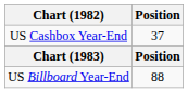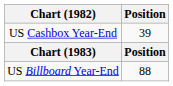 <table class="wikitable sortable" style="text-align:center;">
 <tr>
 <th>Chart (1982)</th>
 <th>Position</th>
 </tr>
 <tr>
 <td>US <a href='#'>Cashbox Year-End</a></td>
-<td>37</td>
+<td>39</td>
 </tr>
 <tr>
 <th>Chart (1983)</th>
 <th>Position</th>
 </tr>
 <tr>
 <td>US <a href='#'><em>Billboard</em> Year-End</a></td>
 <td>88</td>
 </tr>
 </table>
